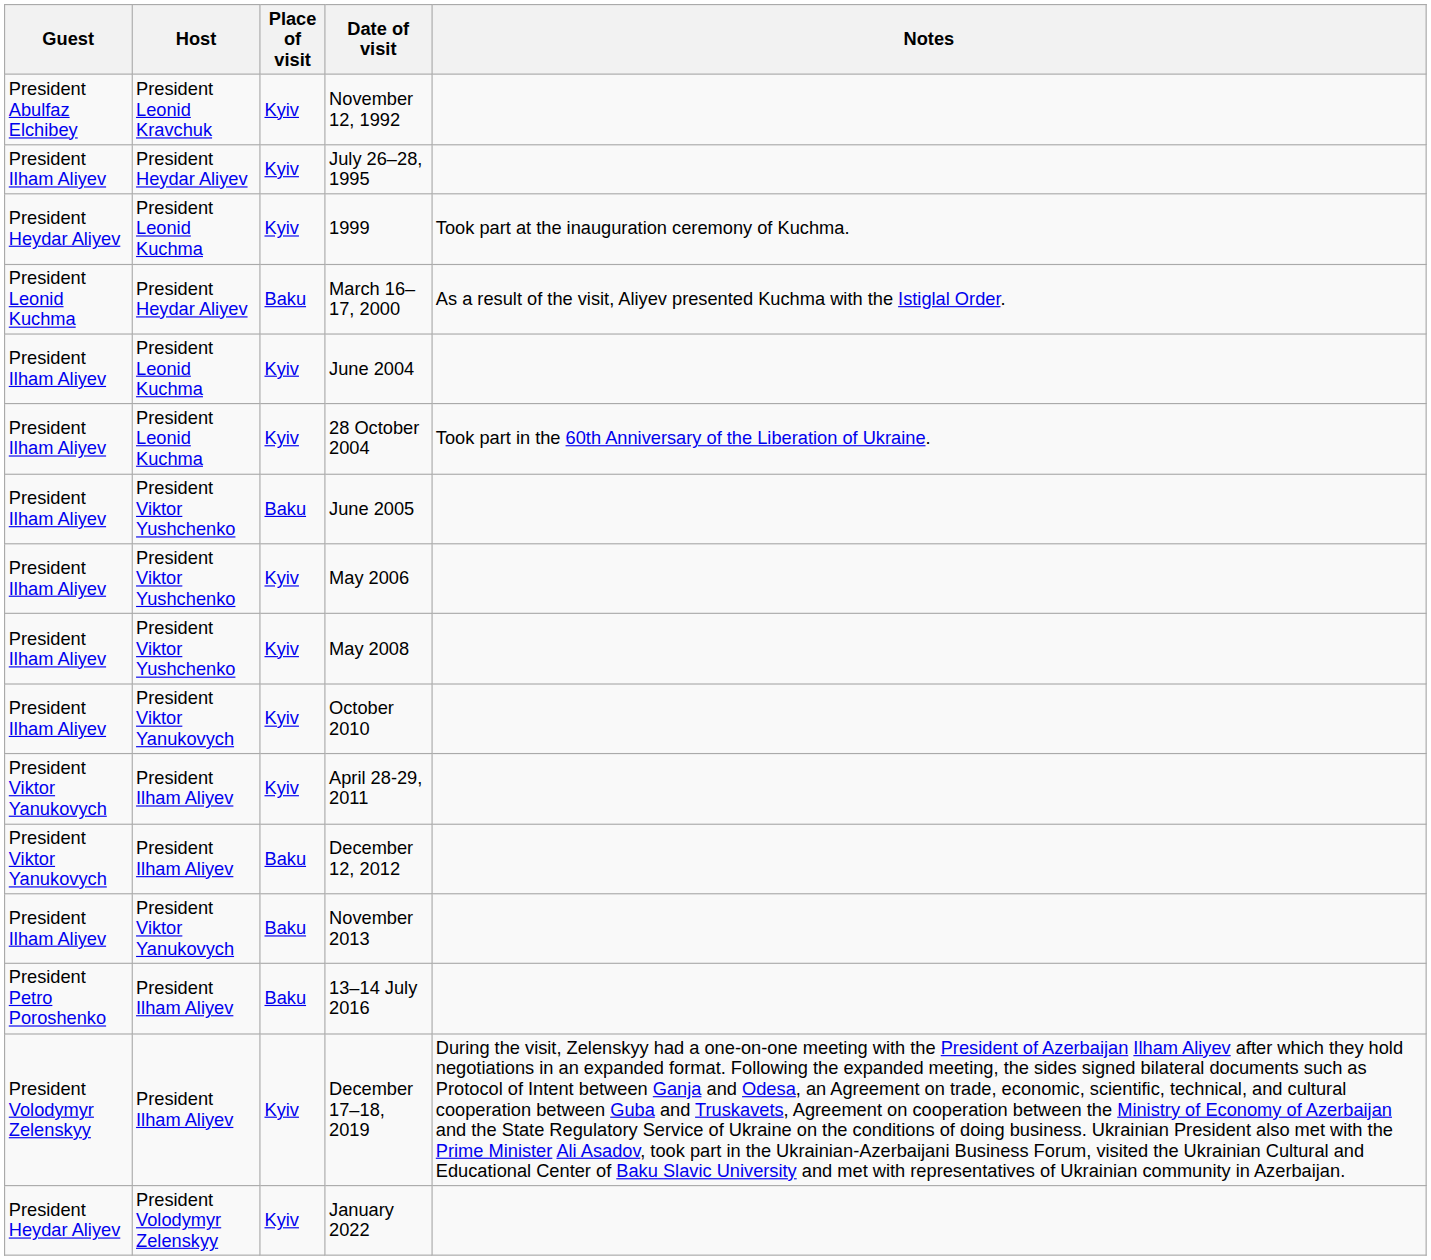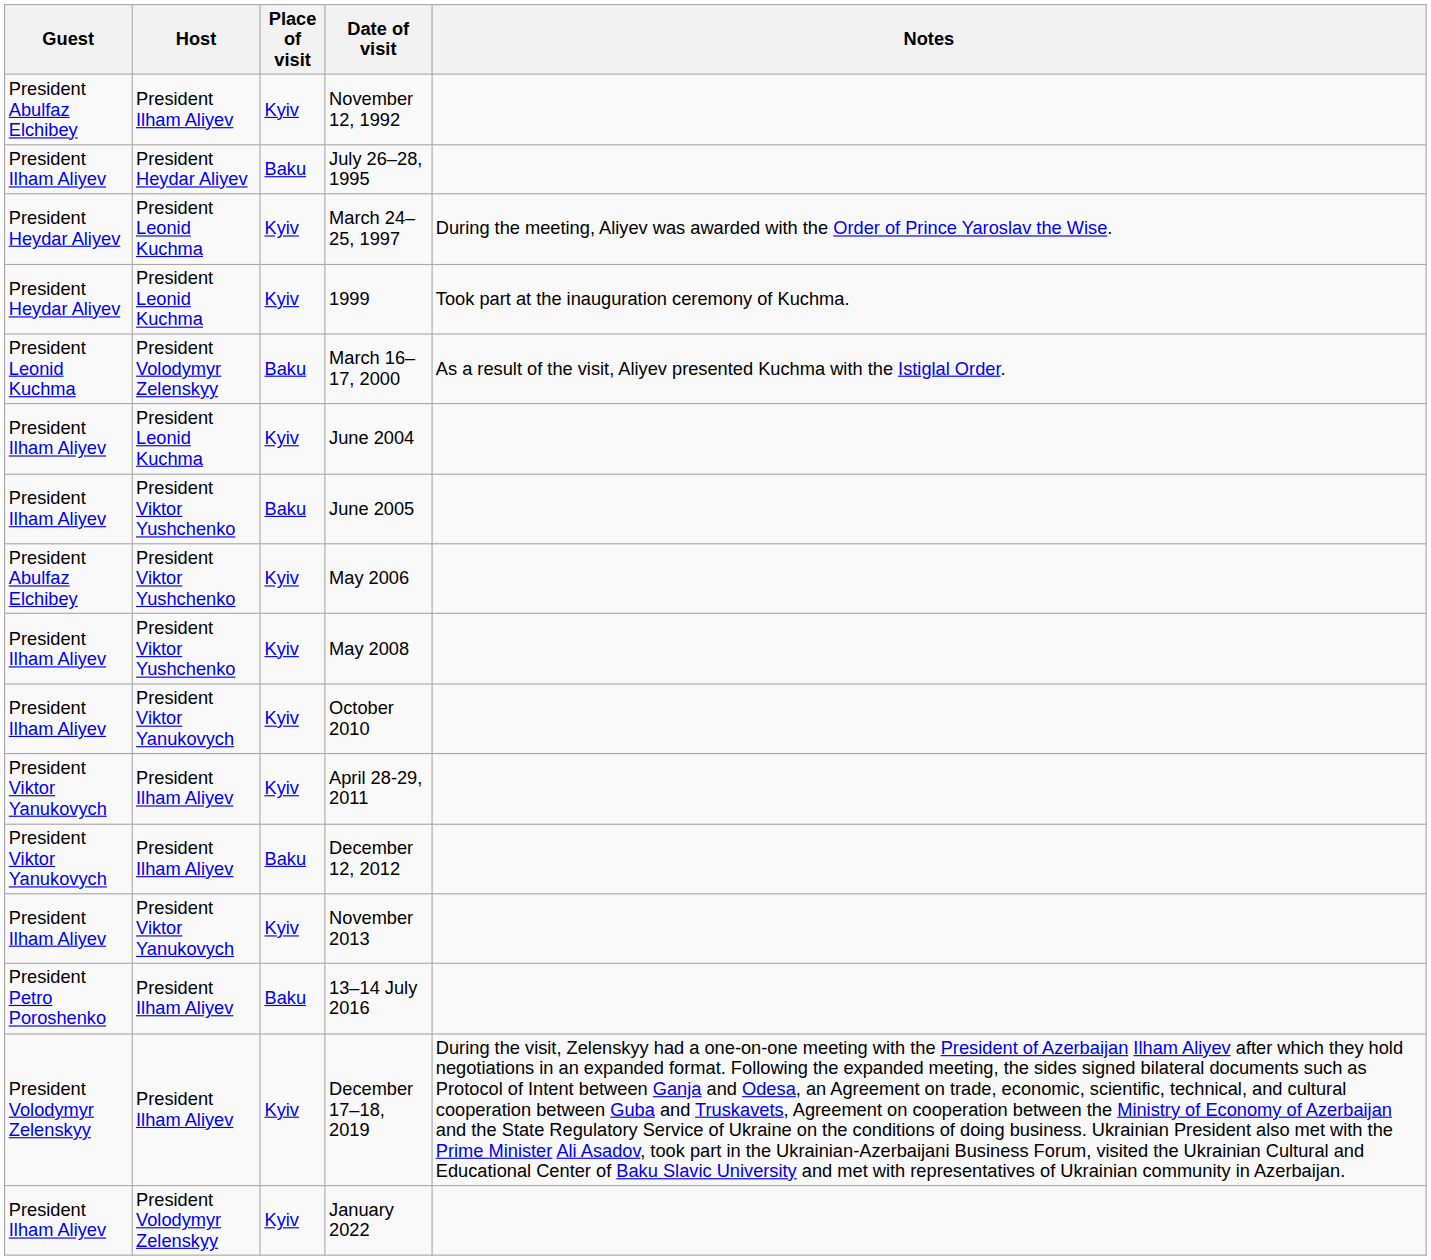 <table class="wikitable" border="1">
 <tr>
 <th>Guest</th>
 <th>Host</th>
 <th>Place of visit</th>
 <th>Date of visit</th>
 <th>Notes</th>
 </tr>
 <tr>
 <td> President <a href='#'>Abulfaz Elchibey</a></td>
-<td> President <a href='#'>Leonid Kravchuk</a></td>
+<td> President <a href='#'>Ilham Aliyev</a></td>
 <td><a href='#'>Kyiv</a></td>
 <td>November 12, 1992</td>
 <td></td>
 </tr>
 <tr>
 <td> President <a href='#'>Ilham Aliyev</a></td>
 <td> President <a href='#'>Heydar Aliyev</a></td>
-<td><a href='#'>Kyiv</a></td>
+<td><a href='#'>Baku</a></td>
 <td>July 26–28, 1995</td>
 <td></td>
+</tr>
+<tr>
+<td> President <a href='#'>Heydar Aliyev</a></td>
+<td> President <a href='#'>Leonid Kuchma</a></td>
+<td><a href='#'>Kyiv</a></td>
+<td>March 24–25, 1997</td>
+<td>During the meeting, Aliyev was awarded with the <a href='#'>Order of Prince Yaroslav the Wise</a>.</td>
 </tr>
 <tr>
 <td> President <a href='#'>Heydar Aliyev</a></td>
 <td> President <a href='#'>Leonid Kuchma</a></td>
 <td><a href='#'>Kyiv</a></td>
 <td>1999</td>
 <td>Took part at the inauguration ceremony of Kuchma.</td>
 </tr>
 <tr>
 <td> President <a href='#'>Leonid Kuchma</a></td>
-<td> President <a href='#'>Heydar Aliyev</a></td>
+<td> President <a href='#'>Volodymyr Zelenskyy</a></td>
 <td><a href='#'>Baku</a></td>
 <td>March 16–17, 2000</td>
 <td>As a result of the visit, Aliyev presented Kuchma with the <a href='#'>Istiglal Order</a>.</td>
 </tr>
 <tr>
 <td> President <a href='#'>Ilham Aliyev</a></td>
 <td> President <a href='#'>Leonid Kuchma</a></td>
 <td><a href='#'>Kyiv</a></td>
 <td>June 2004</td>
 <td></td>
 </tr>
 <tr>
 <td> President <a href='#'>Ilham Aliyev</a></td>
-<td> President <a href='#'>Leonid Kuchma</a></td>
-<td><a href='#'>Kyiv</a></td>
-<td>28 October 2004</td>
-<td>Took part in the <a href='#'>60th Anniversary of the Liberation of Ukraine</a>.</td>
-</tr>
-<tr>
-<td> President <a href='#'>Ilham Aliyev</a></td>
 <td> President <a href='#'>Viktor Yushchenko</a></td>
 <td><a href='#'>Baku</a></td>
 <td>June 2005</td>
 <td></td>
 </tr>
 <tr>
-<td> President <a href='#'>Ilham Aliyev</a></td>
+<td> President <a href='#'>Abulfaz Elchibey</a></td>
 <td> President <a href='#'>Viktor Yushchenko</a></td>
 <td><a href='#'>Kyiv</a></td>
 <td>May 2006</td>
 <td></td>
 </tr>
 <tr>
 <td> President <a href='#'>Ilham Aliyev</a></td>
 <td> President <a href='#'>Viktor Yushchenko</a></td>
 <td><a href='#'>Kyiv</a></td>
 <td>May 2008</td>
 <td></td>
 </tr>
 <tr>
 <td> President <a href='#'>Ilham Aliyev</a></td>
 <td> President <a href='#'>Viktor Yanukovych</a></td>
 <td><a href='#'>Kyiv</a></td>
 <td>October 2010</td>
 <td></td>
 </tr>
 <tr>
 <td> President <a href='#'>Viktor Yanukovych</a></td>
 <td> President <a href='#'>Ilham Aliyev</a></td>
 <td><a href='#'>Kyiv</a></td>
 <td>April 28-29, 2011</td>
 <td></td>
 </tr>
 <tr>
 <td> President <a href='#'>Viktor Yanukovych</a></td>
 <td> President <a href='#'>Ilham Aliyev</a></td>
 <td><a href='#'>Baku</a></td>
 <td>December 12, 2012</td>
 <td></td>
 </tr>
 <tr>
 <td> President <a href='#'>Ilham Aliyev</a></td>
 <td> President <a href='#'>Viktor Yanukovych</a></td>
-<td><a href='#'>Baku</a></td>
+<td><a href='#'>Kyiv</a></td>
 <td>November 2013</td>
 <td></td>
 </tr>
 <tr>
 <td> President <a href='#'>Petro Poroshenko</a></td>
 <td> President <a href='#'>Ilham Aliyev</a></td>
 <td><a href='#'>Baku</a></td>
 <td>13–14 July 2016</td>
 <td></td>
 </tr>
 <tr>
 <td> President <a href='#'>Volodymyr Zelenskyy</a></td>
 <td> President <a href='#'>Ilham Aliyev</a></td>
 <td><a href='#'>Kyiv</a></td>
 <td>December 17–18, 2019</td>
 <td>During the visit, Zelenskyy had a one-on-one meeting with the <a href='#'>President of Azerbaijan</a> <a href='#'>Ilham Aliyev</a> after which they hold negotiations in an expanded format. Following the expanded meeting, the sides signed bilateral documents such as Protocol of Intent between <a href='#'>Ganja</a> and <a href='#'>Odesa</a>, an Agreement on trade, economic, scientific, technical, and cultural cooperation between <a href='#'>Guba</a> and <a href='#'>Truskavets</a>, Agreement on cooperation between the <a href='#'>Ministry of Economy of Azerbaijan</a> and the State Regulatory Service of Ukraine on the conditions of doing business. Ukrainian President also met with the <a href='#'>Prime Minister</a> <a href='#'>Ali Asadov</a>, took part in the Ukrainian-Azerbaijani Business Forum, visited the Ukrainian Cultural and Educational Center of <a href='#'>Baku Slavic University</a> and met with representatives of Ukrainian community in Azerbaijan.</td>
 </tr>
 <tr>
-<td> President <a href='#'>Heydar Aliyev</a></td>
+<td> President <a href='#'>Ilham Aliyev</a></td>
 <td> President <a href='#'>Volodymyr Zelenskyy</a></td>
 <td><a href='#'>Kyiv</a></td>
 <td>January 2022</td>
 <td></td>
 </tr>
 </table>
